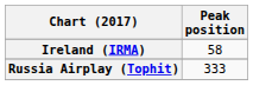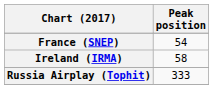 <table class="wikitable sortable plainrowheaders" style="text-align:center">
 <tr>
 <th scope="col">Chart (2017)</th>
 <th scope="col">Peak<br> position</th>
 </tr>
 <tr>
 </tr>
 <tr>
 </tr>
 <tr>
+</tr>
+<tr>
+<th scope="row">France (<a href='#'>SNEP</a>)</th>
+<td>54</td>
 </tr>
 <tr>
 <th scope="row">Ireland (<a href='#'>IRMA</a>)</th>
 <td>58</td>
 </tr>
 <tr>
 </tr>
 <tr>
 <th scope="row">Russia Airplay (<a href='#'>Tophit</a>)</th>
 <td>333</td>
 </tr>
 <tr>
 </tr>
 <tr>
 </tr>
 <tr>
 </tr>
 <tr>
 </tr>
 <tr>
 </tr>
 <tr>
 </tr>
 </table>
